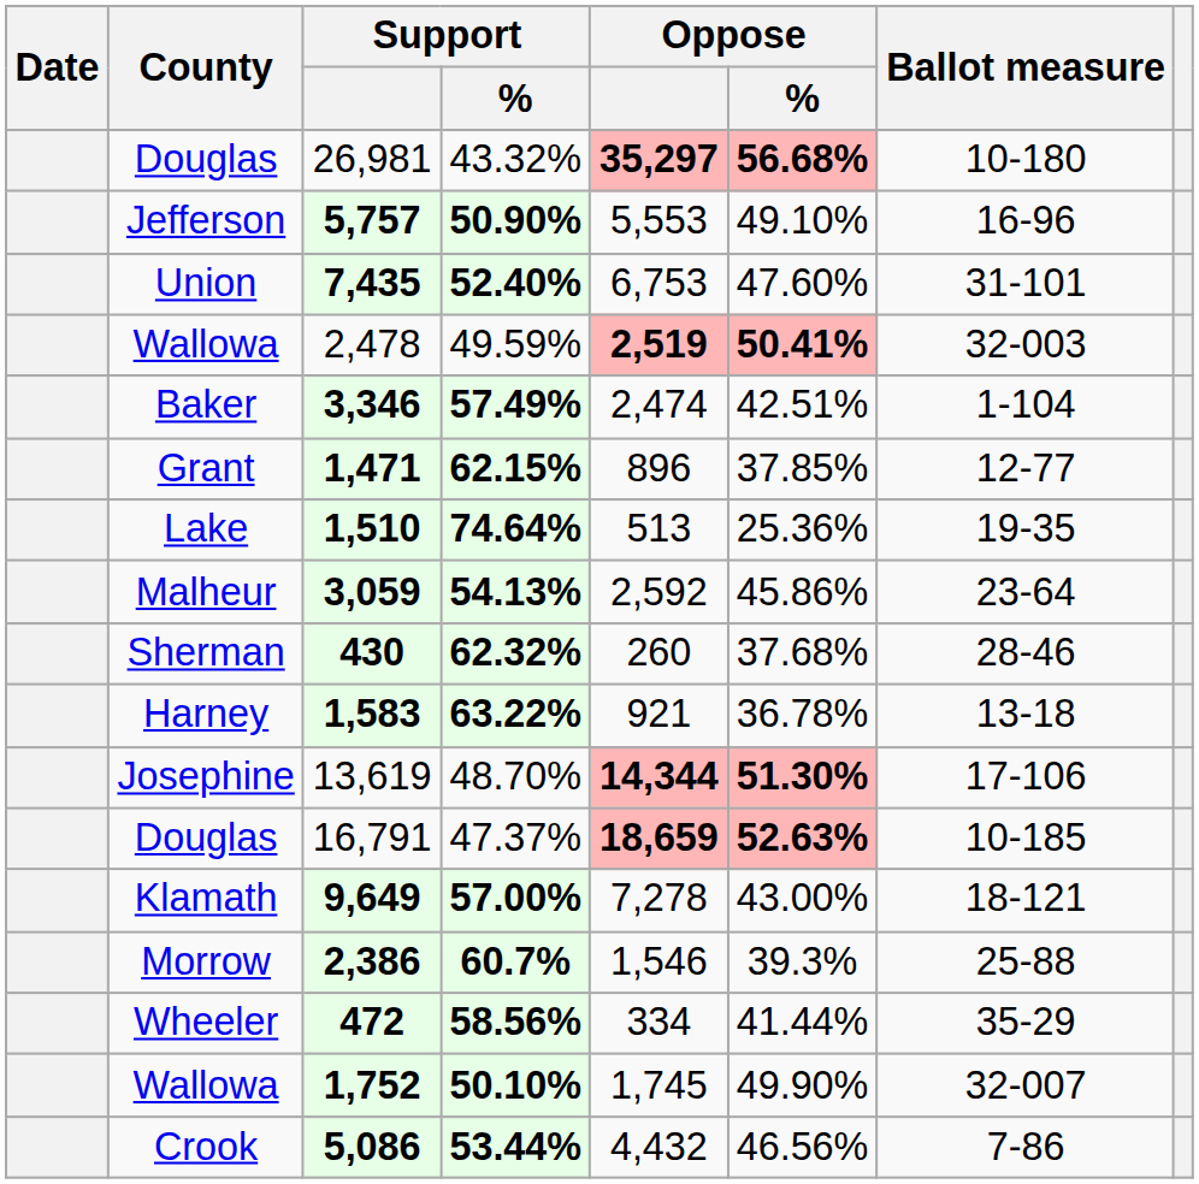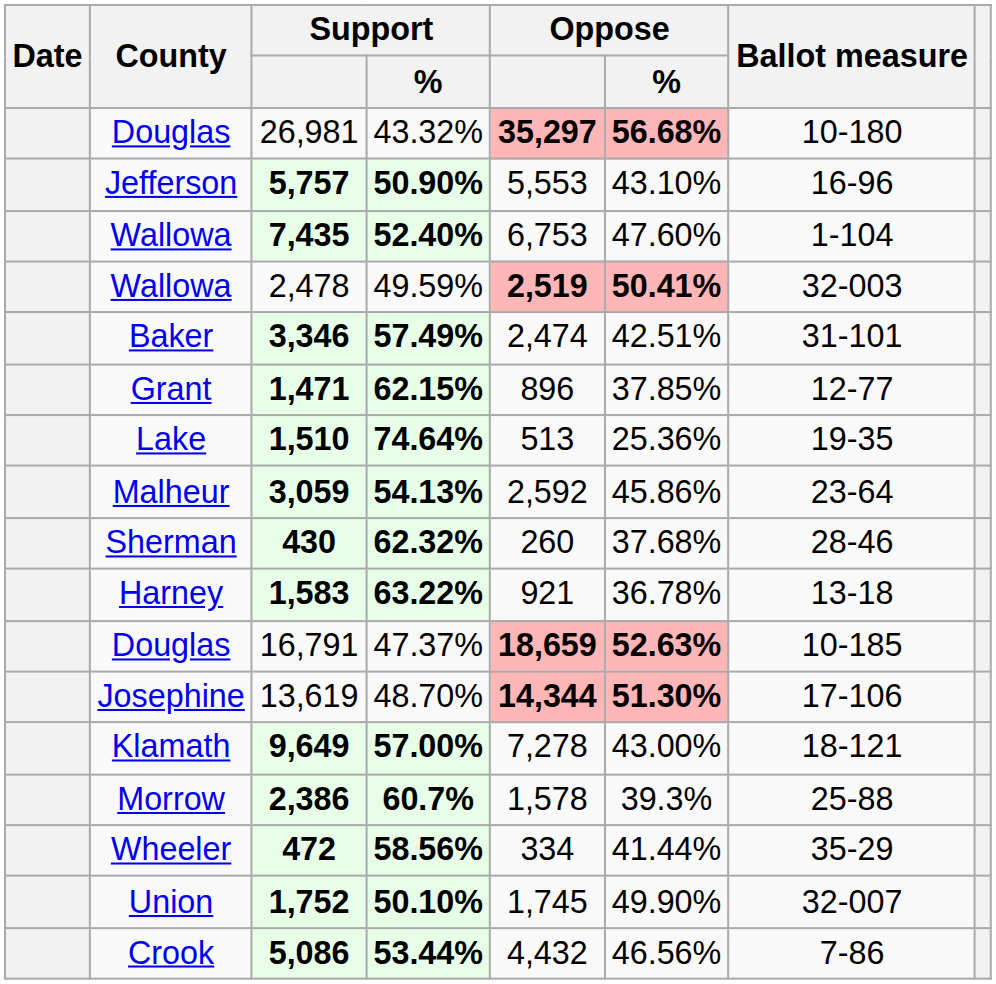 <table class="wikitable sortable plainrowheaders" style="text-align:center;">
 <tr>
 <th scope="col" rowspan="2">Date</th>
 <th scope="col" rowspan="2">County</th>
 <th scope="col" colspan="2">Support</th>
 <th scope="col" colspan="2">Oppose</th>
 <th rowspan="2" class="unsortable">Ballot measure</th>
 <th rowspan="2" scope="col" class="unsortable"></th>
 </tr>
 <tr>
 <th></th>
 <th>%</th>
 <th></th>
 <th>%</th>
 </tr>
 <tr>
 <th scope="row"></th>
 <td><a href='#'>Douglas</a></td>
 <td>26,981</td>
 <td>43.32%</td>
 <td style="background: #FFB6B6;"><strong>35,297</strong></td>
 <td style="background: #FFB6B6;"><strong>56.68%</strong></td>
 <td>10-180</td>
 <th></th>
 </tr>
 <tr>
 <th scope="row"></th>
 <td><a href='#'>Jefferson</a></td>
 <td style="background: #E6FFE6;"><strong>5,757</strong></td>
 <td style="background: #E6FFE6;"><strong>50.90%</strong></td>
 <td>5,553</td>
-<td>49.10%</td>
+<td>43.10%</td>
 <td>16-96</td>
 <th></th>
 </tr>
 <tr>
 <th scope="row"></th>
-<td><a href='#'>Union</a></td>
+<td><a href='#'>Wallowa</a></td>
 <td style="background: #E6FFE6;"><strong>7,435</strong></td>
 <td style="background: #E6FFE6;"><strong>52.40%</strong></td>
 <td>6,753</td>
 <td>47.60%</td>
-<td>31-101</td>
+<td>1-104</td>
 <th></th>
 </tr>
 <tr>
 <th scope="row"></th>
 <td><a href='#'>Wallowa</a></td>
 <td>2,478</td>
 <td>49.59%</td>
 <td style="background: #FFB6B6;"><strong>2,519</strong></td>
 <td style="background: #FFB6B6;"><strong>50.41%</strong></td>
 <td>32-003</td>
 <th></th>
 </tr>
 <tr>
 <th scope="row"></th>
 <td><a href='#'>Baker</a></td>
 <td style="background: #E6FFE6;"><strong>3,346</strong></td>
 <td style="background: #E6FFE6;"><strong>57.49%</strong></td>
 <td>2,474</td>
 <td>42.51%</td>
-<td>1-104</td>
+<td>31-101</td>
 <th></th>
 </tr>
 <tr>
 <th scope="row"></th>
 <td><a href='#'>Grant</a></td>
 <td style="background: #E6FFE6;"><strong>1,471</strong></td>
 <td style="background: #E6FFE6;"><strong>62.15%</strong></td>
 <td>896</td>
 <td>37.85%</td>
 <td>12-77</td>
 <th></th>
 </tr>
 <tr>
 <th scope="row"></th>
 <td><a href='#'>Lake</a></td>
 <td style="background: #E6FFE6;"><strong>1,510</strong></td>
 <td style="background: #E6FFE6;"><strong>74.64%</strong></td>
 <td>513</td>
 <td>25.36%</td>
 <td>19-35</td>
 <th></th>
 </tr>
 <tr>
 <th scope="row"></th>
 <td><a href='#'>Malheur</a></td>
 <td style="background: #E6FFE6;"><strong>3,059</strong></td>
 <td style="background: #E6FFE6;"><strong>54.13%</strong></td>
 <td>2,592</td>
 <td>45.86%</td>
 <td>23-64</td>
 <th></th>
 </tr>
 <tr>
 <th scope="row"></th>
 <td><a href='#'>Sherman</a></td>
 <td style="background: #E6FFE6;"><strong>430</strong></td>
 <td style="background: #E6FFE6;"><strong>62.32%</strong></td>
 <td>260</td>
 <td>37.68%</td>
 <td>28-46</td>
 <th></th>
 </tr>
 <tr>
 <th scope="row"></th>
 <td><a href='#'>Harney</a></td>
 <td style="background: #E6FFE6;"><strong>1,583</strong></td>
 <td style="background: #E6FFE6;"><strong>63.22%</strong></td>
 <td>921</td>
 <td>36.78%</td>
 <td>13-18</td>
 <th></th>
 </tr>
 <tr>
 <th scope="row"></th>
+<td><a href='#'>Douglas</a></td>
+<td>16,791</td>
+<td>47.37%</td>
+<td style="background: #FFB6B6;"><strong>18,659</strong></td>
+<td style="background: #FFB6B6;"><strong>52.63%</strong></td>
+<td>10-185</td>
+<th></th>
+</tr>
+<tr>
+<th scope="row"></th>
 <td><a href='#'>Josephine</a></td>
 <td>13,619</td>
 <td>48.70%</td>
 <td style="background: #FFB6B6;"><strong>14,344</strong></td>
 <td style="background: #FFB6B6;"><strong>51.30%</strong></td>
 <td>17-106</td>
-<th></th>
-</tr>
-<tr>
-<th scope="row"></th>
-<td><a href='#'>Douglas</a></td>
-<td>16,791</td>
-<td>47.37%</td>
-<td style="background: #FFB6B6;"><strong>18,659</strong></td>
-<td style="background: #FFB6B6;"><strong>52.63%</strong></td>
-<td>10-185</td>
 <th></th>
 </tr>
 <tr>
 <th scope="row"></th>
 <td><a href='#'>Klamath</a></td>
 <td style="background: #E6FFE6;"><strong>9,649</strong></td>
 <td style="background: #E6FFE6;"><strong>57.00%</strong></td>
 <td>7,278</td>
 <td>43.00%</td>
 <td>18-121</td>
 <th></th>
 </tr>
 <tr>
 <th scope="row"></th>
 <td><a href='#'>Morrow</a></td>
 <td style="background: #E6FFE6;"><strong>2,386</strong></td>
 <td style="background: #E6FFE6;"><strong>60.7%</strong></td>
-<td>1,546</td>
+<td>1,578</td>
 <td>39.3%</td>
 <td>25-88</td>
 <th></th>
 </tr>
 <tr>
 <th scope="row"></th>
 <td><a href='#'>Wheeler</a></td>
 <td style="background: #E6FFE6;"><strong>472</strong></td>
 <td style="background: #E6FFE6;"><strong>58.56%</strong></td>
 <td>334</td>
 <td>41.44%</td>
 <td>35-29</td>
 <th></th>
 </tr>
 <tr>
 <th scope="row"></th>
-<td><a href='#'>Wallowa</a></td>
+<td><a href='#'>Union</a></td>
 <td style="background: #E6FFE6;"><strong>1,752</strong></td>
 <td style="background: #E6FFE6;"><strong>50.10%</strong></td>
 <td>1,745</td>
 <td>49.90%</td>
 <td>32-007</td>
 <th></th>
 </tr>
 <tr>
 <th scope="row"></th>
 <td><a href='#'>Crook</a></td>
 <td style="background: #E6FFE6;"><strong>5,086</strong></td>
 <td style="background: #E6FFE6;"><strong>53.44%</strong></td>
 <td>4,432</td>
 <td>46.56%</td>
 <td>7-86</td>
 <th></th>
 </tr>
 </table>
